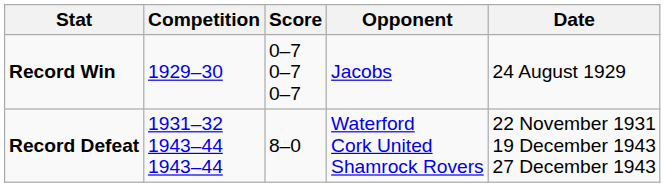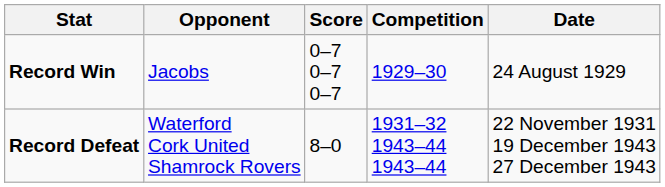 <table class="wikitable">
 <tr>
 <th>Stat</th>
+<th>Opponent</th>
+<th>Score</th>
 <th>Competition</th>
-<th>Score</th>
-<th>Opponent</th>
 <th>Date</th>
 </tr>
 <tr>
 <td><strong>Record Win</strong></td>
+<td><a href='#'>Jacobs</a></td>
+<td>0–7<br>0–7<br>0–7</td>
 <td><a href='#'>1929–30</a></td>
-<td>0–7<br>0–7<br>0–7</td>
-<td><a href='#'>Jacobs</a></td>
 <td>24 August 1929</td>
 </tr>
 <tr>
 <td><strong>Record Defeat</strong></td>
+<td><a href='#'>Waterford</a><br><a href='#'>Cork United</a><br><a href='#'>Shamrock Rovers</a></td>
+<td>8–0</td>
 <td><a href='#'>1931–32</a><br><a href='#'>1943–44</a><br><a href='#'>1943–44</a></td>
-<td>8–0</td>
-<td><a href='#'>Waterford</a><br><a href='#'>Cork United</a><br><a href='#'>Shamrock Rovers</a></td>
 <td>22 November 1931<br>19 December 1943<br>27 December 1943</td>
 </tr>
 </table>
